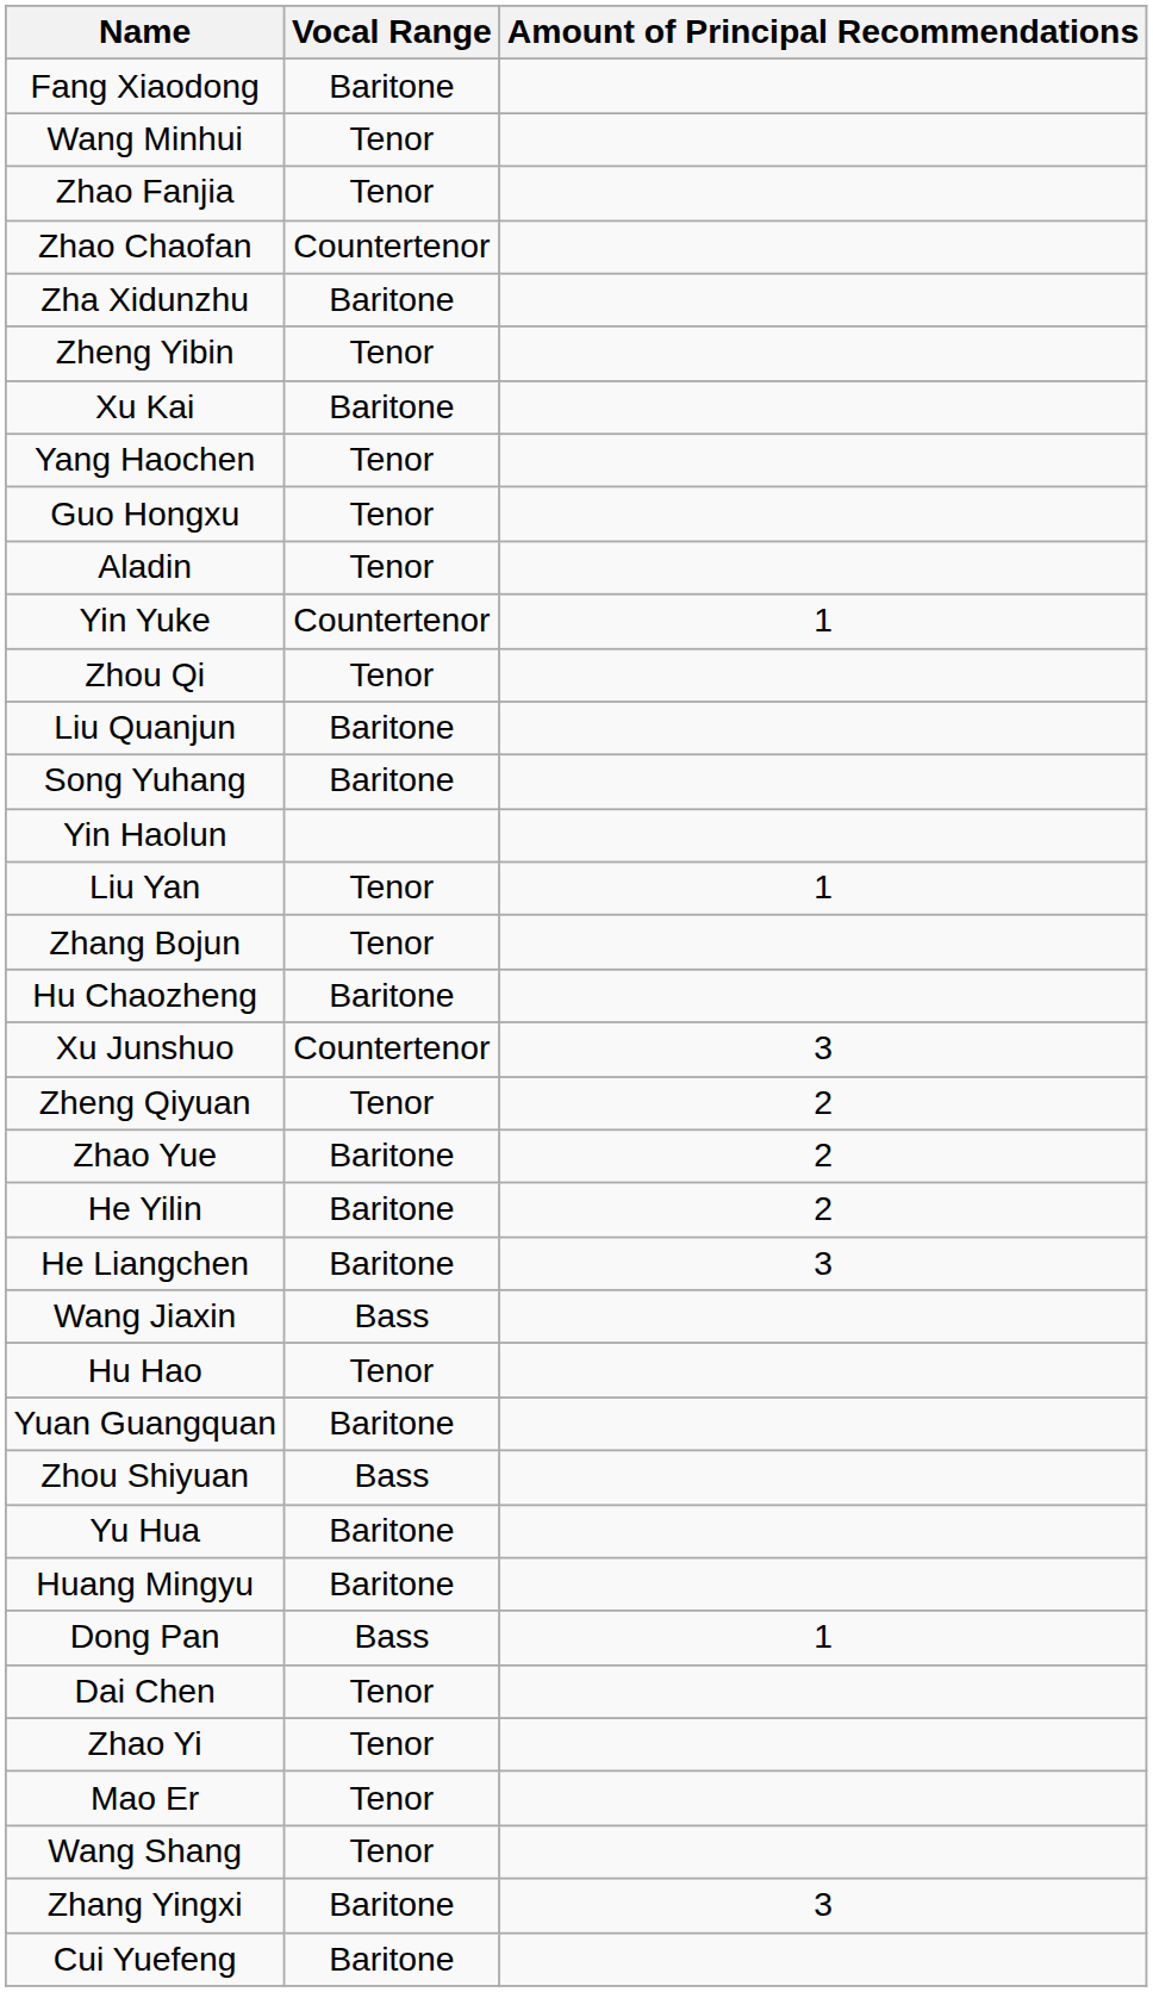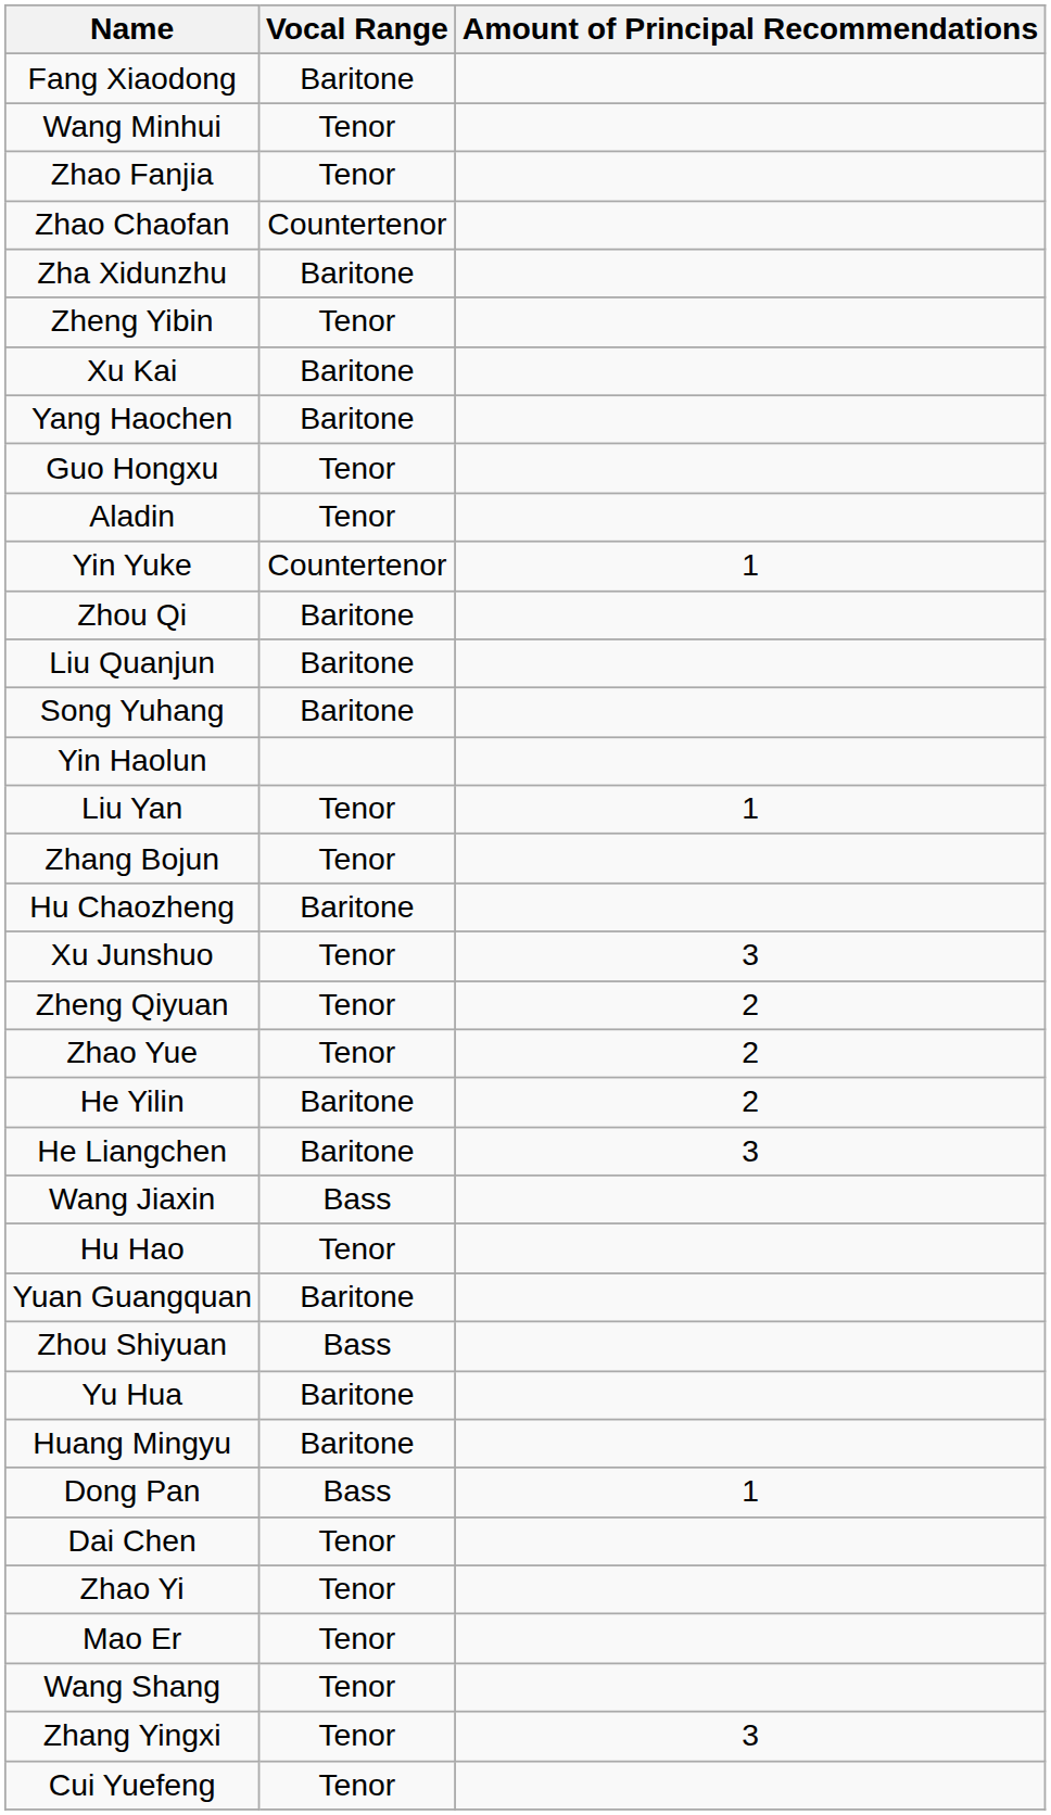 <table class="wikitable sortable mw-collapsible mw-collapsed" style="text-align:center">
 <tr>
 <th>Name</th>
 <th>Vocal Range</th>
 <th>Amount of Principal Recommendations</th>
 </tr>
 <tr>
 <td>Fang Xiaodong</td>
 <td>Baritone</td>
 <td></td>
 </tr>
 <tr>
 <td>Wang Minhui</td>
 <td>Tenor</td>
 <td></td>
 </tr>
 <tr>
 <td>Zhao Fanjia</td>
 <td>Tenor</td>
 <td></td>
 </tr>
 <tr>
 <td>Zhao Chaofan</td>
 <td>Countertenor</td>
 <td></td>
 </tr>
 <tr>
 <td>Zha Xidunzhu</td>
 <td>Baritone</td>
 <td></td>
 </tr>
 <tr>
 <td>Zheng Yibin</td>
 <td>Tenor</td>
 <td></td>
 </tr>
 <tr>
 <td>Xu Kai</td>
 <td>Baritone</td>
 <td></td>
 </tr>
 <tr>
 <td>Yang Haochen</td>
-<td>Tenor</td>
+<td>Baritone</td>
 <td></td>
 </tr>
 <tr>
 <td>Guo Hongxu</td>
 <td>Tenor</td>
 <td></td>
 </tr>
 <tr>
 <td>Aladin</td>
 <td>Tenor</td>
 <td></td>
 </tr>
 <tr>
 <td>Yin Yuke</td>
 <td>Countertenor</td>
 <td>1</td>
 </tr>
 <tr>
 <td>Zhou Qi</td>
-<td>Tenor</td>
+<td>Baritone</td>
 <td></td>
 </tr>
 <tr>
 <td>Liu Quanjun</td>
 <td>Baritone</td>
 <td></td>
 </tr>
 <tr>
 <td>Song Yuhang</td>
 <td>Baritone</td>
 <td></td>
 </tr>
 <tr>
 <td>Yin Haolun</td>
 <td></td>
 <td></td>
 </tr>
 <tr>
 <td>Liu Yan</td>
 <td>Tenor</td>
 <td>1</td>
 </tr>
 <tr>
 <td>Zhang Bojun</td>
 <td>Tenor</td>
 <td></td>
 </tr>
 <tr>
 <td>Hu Chaozheng</td>
 <td>Baritone</td>
 <td></td>
 </tr>
 <tr>
 <td>Xu Junshuo</td>
-<td>Countertenor</td>
+<td>Tenor</td>
 <td>3</td>
 </tr>
 <tr>
 <td>Zheng Qiyuan</td>
 <td>Tenor</td>
 <td>2</td>
 </tr>
 <tr>
 <td>Zhao Yue</td>
-<td>Baritone</td>
+<td>Tenor</td>
 <td>2</td>
 </tr>
 <tr>
 <td>He Yilin</td>
 <td>Baritone</td>
 <td>2</td>
 </tr>
 <tr>
 <td>He Liangchen</td>
 <td>Baritone</td>
 <td>3</td>
 </tr>
 <tr>
 <td>Wang Jiaxin</td>
 <td>Bass</td>
 <td></td>
 </tr>
 <tr>
 <td>Hu Hao</td>
 <td>Tenor</td>
 <td></td>
 </tr>
 <tr>
 <td>Yuan Guangquan</td>
 <td>Baritone</td>
 <td></td>
 </tr>
 <tr>
 <td>Zhou Shiyuan</td>
 <td>Bass</td>
 <td></td>
 </tr>
 <tr>
 <td>Yu Hua</td>
 <td>Baritone</td>
 <td></td>
 </tr>
 <tr>
 <td>Huang Mingyu</td>
 <td>Baritone</td>
 <td></td>
 </tr>
 <tr>
 <td>Dong Pan</td>
 <td>Bass</td>
 <td>1</td>
 </tr>
 <tr>
 <td>Dai Chen</td>
 <td>Tenor</td>
 <td></td>
 </tr>
 <tr>
 <td>Zhao Yi</td>
 <td>Tenor</td>
 <td></td>
 </tr>
 <tr>
 <td>Mao Er</td>
 <td>Tenor</td>
 <td></td>
 </tr>
 <tr>
 <td>Wang Shang</td>
 <td>Tenor</td>
 <td></td>
 </tr>
 <tr>
 <td>Zhang Yingxi</td>
-<td>Baritone</td>
+<td>Tenor</td>
 <td>3</td>
 </tr>
 <tr>
 <td>Cui Yuefeng</td>
-<td>Baritone</td>
+<td>Tenor</td>
 <td></td>
 </tr>
 </table>
